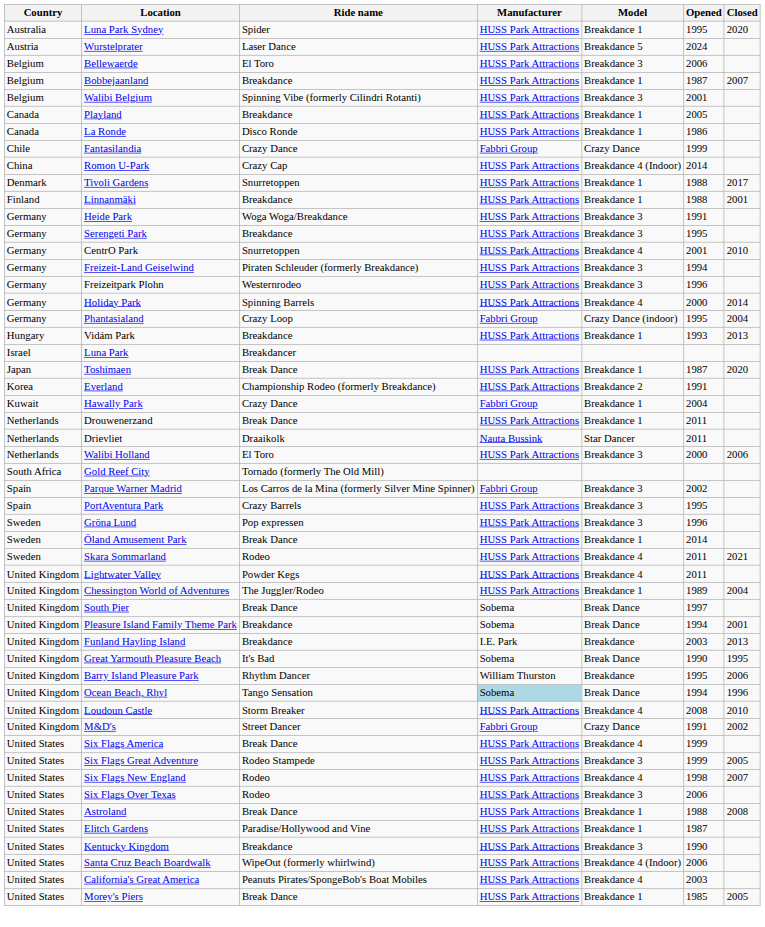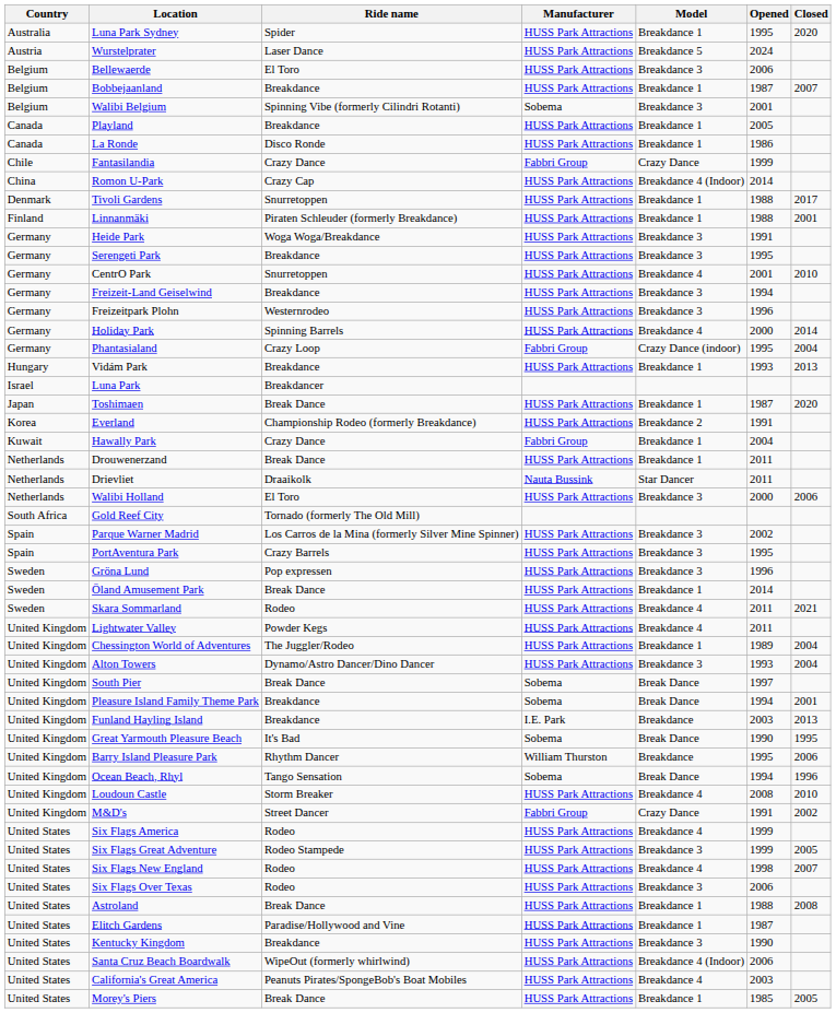 <table class="wikitable sortable">
 <tr>
 <th>Country</th>
 <th>Location</th>
 <th>Ride name</th>
 <th>Manufacturer</th>
 <th>Model</th>
 <th>Opened</th>
 <th>Closed</th>
 </tr>
 <tr>
 <td>Australia</td>
 <td><a href='#'>Luna Park Sydney</a></td>
 <td>Spider</td>
 <td><a href='#'>HUSS Park Attractions</a></td>
 <td>Breakdance 1</td>
 <td>1995</td>
 <td>2020</td>
 </tr>
 <tr>
 <td>Austria</td>
 <td><a href='#'>Wurstelprater</a></td>
 <td>Laser Dance</td>
 <td><a href='#'>HUSS Park Attractions</a></td>
 <td>Breakdance 5</td>
 <td>2024</td>
 <td></td>
 </tr>
 <tr>
 <td>Belgium</td>
 <td><a href='#'>Bellewaerde</a></td>
 <td>El Toro</td>
 <td><a href='#'>HUSS Park Attractions</a></td>
 <td>Breakdance 3</td>
 <td>2006</td>
 <td></td>
 </tr>
 <tr>
 <td>Belgium</td>
 <td><a href='#'>Bobbejaanland</a></td>
 <td>Breakdance</td>
 <td><a href='#'>HUSS Park Attractions</a></td>
 <td>Breakdance 1</td>
 <td>1987</td>
 <td>2007</td>
 </tr>
 <tr>
 <td>Belgium</td>
 <td><a href='#'>Walibi Belgium</a></td>
 <td>Spinning Vibe (formerly Cilindri Rotanti)</td>
-<td><a href='#'>HUSS Park Attractions</a></td>
+<td>Sobema</td>
 <td>Breakdance 3</td>
 <td>2001</td>
 <td></td>
 </tr>
 <tr>
 <td>Canada</td>
 <td><a href='#'>Playland</a></td>
 <td>Breakdance</td>
 <td><a href='#'>HUSS Park Attractions</a></td>
 <td>Breakdance 1</td>
 <td>2005</td>
 <td></td>
 </tr>
 <tr>
 <td>Canada</td>
 <td><a href='#'>La Ronde</a></td>
 <td>Disco Ronde</td>
 <td><a href='#'>HUSS Park Attractions</a></td>
 <td>Breakdance 1</td>
 <td>1986</td>
 <td></td>
 </tr>
 <tr>
 <td>Chile</td>
 <td><a href='#'>Fantasilandia</a></td>
 <td>Crazy Dance</td>
 <td><a href='#'>Fabbri Group</a></td>
 <td>Crazy Dance</td>
 <td>1999</td>
 <td></td>
 </tr>
 <tr>
 <td>China</td>
 <td><a href='#'>Romon U-Park</a></td>
 <td>Crazy Cap</td>
 <td><a href='#'>HUSS Park Attractions</a></td>
 <td>Breakdance 4 (Indoor)</td>
 <td>2014</td>
 <td></td>
 </tr>
 <tr>
 <td>Denmark</td>
 <td><a href='#'>Tivoli Gardens</a></td>
 <td>Snurretoppen</td>
 <td><a href='#'>HUSS Park Attractions</a></td>
 <td>Breakdance 1</td>
 <td>1988</td>
 <td>2017</td>
 </tr>
 <tr>
 <td>Finland</td>
 <td><a href='#'>Linnanmäki</a></td>
-<td>Breakdance</td>
+<td>Piraten Schleuder (formerly Breakdance)</td>
 <td><a href='#'>HUSS Park Attractions</a></td>
 <td>Breakdance 1</td>
 <td>1988</td>
 <td>2001</td>
 </tr>
 <tr>
 <td>Germany</td>
 <td><a href='#'>Heide Park</a></td>
 <td>Woga Woga/Breakdance</td>
 <td><a href='#'>HUSS Park Attractions</a></td>
 <td>Breakdance 3</td>
 <td>1991</td>
 <td></td>
 </tr>
 <tr>
 <td>Germany</td>
 <td><a href='#'>Serengeti Park</a></td>
 <td>Breakdance</td>
 <td><a href='#'>HUSS Park Attractions</a></td>
 <td>Breakdance 3</td>
 <td>1995</td>
 <td></td>
 </tr>
 <tr>
 <td>Germany</td>
 <td>CentrO Park</td>
 <td>Snurretoppen</td>
 <td><a href='#'>HUSS Park Attractions</a></td>
 <td>Breakdance 4</td>
 <td>2001</td>
 <td>2010</td>
 </tr>
 <tr>
 <td>Germany</td>
 <td><a href='#'>Freizeit-Land Geiselwind</a></td>
-<td>Piraten Schleuder (formerly Breakdance)</td>
+<td>Breakdance</td>
 <td><a href='#'>HUSS Park Attractions</a></td>
 <td>Breakdance 3</td>
 <td>1994</td>
 <td></td>
 </tr>
 <tr>
 <td>Germany</td>
 <td>Freizeitpark Plohn</td>
 <td>Westernrodeo</td>
 <td><a href='#'>HUSS Park Attractions</a></td>
 <td>Breakdance 3</td>
 <td>1996</td>
 <td></td>
 </tr>
 <tr>
 <td>Germany</td>
 <td><a href='#'>Holiday Park</a></td>
 <td>Spinning Barrels</td>
 <td><a href='#'>HUSS Park Attractions</a></td>
 <td>Breakdance 4</td>
 <td>2000</td>
 <td>2014</td>
 </tr>
 <tr>
 <td>Germany</td>
 <td><a href='#'>Phantasialand</a></td>
 <td>Crazy Loop</td>
 <td><a href='#'>Fabbri Group</a></td>
 <td>Crazy Dance (indoor)</td>
 <td>1995</td>
 <td>2004</td>
 </tr>
 <tr>
 <td>Hungary</td>
 <td>Vidám Park</td>
 <td>Breakdance</td>
 <td><a href='#'>HUSS Park Attractions</a></td>
 <td>Breakdance 1</td>
 <td>1993</td>
 <td>2013</td>
 </tr>
 <tr>
 <td>Israel</td>
 <td><a href='#'>Luna Park</a></td>
 <td>Breakdancer</td>
 <td></td>
 <td></td>
 <td></td>
 <td></td>
 </tr>
 <tr>
 <td>Japan</td>
 <td><a href='#'>Toshimaen</a></td>
 <td>Break Dance</td>
 <td><a href='#'>HUSS Park Attractions</a></td>
 <td>Breakdance 1</td>
 <td>1987</td>
 <td>2020</td>
 </tr>
 <tr>
 <td>Korea</td>
 <td><a href='#'>Everland</a></td>
 <td>Championship Rodeo (formerly Breakdance)</td>
 <td><a href='#'>HUSS Park Attractions</a></td>
 <td>Breakdance 2</td>
 <td>1991</td>
 <td></td>
 </tr>
 <tr>
 <td>Kuwait</td>
 <td><a href='#'>Hawally Park</a></td>
 <td>Crazy Dance</td>
 <td><a href='#'>Fabbri Group</a></td>
 <td>Breakdance 1</td>
 <td>2004</td>
 <td></td>
 </tr>
 <tr>
 <td>Netherlands</td>
 <td>Drouwenerzand</td>
 <td>Break Dance</td>
 <td><a href='#'>HUSS Park Attractions</a></td>
 <td>Breakdance 1</td>
 <td>2011</td>
 <td></td>
 </tr>
 <tr>
 <td>Netherlands</td>
 <td>Drievliet</td>
 <td>Draaikolk</td>
 <td><a href='#'>Nauta Bussink</a></td>
 <td>Star Dancer</td>
 <td>2011</td>
 <td></td>
 </tr>
 <tr>
 <td>Netherlands</td>
 <td><a href='#'>Walibi Holland</a></td>
 <td>El Toro</td>
 <td><a href='#'>HUSS Park Attractions</a></td>
 <td>Breakdance 3</td>
 <td>2000</td>
 <td>2006</td>
 </tr>
 <tr>
 <td>South Africa</td>
 <td><a href='#'>Gold Reef City</a></td>
 <td>Tornado (formerly The Old Mill)</td>
 <td></td>
 <td></td>
 <td></td>
 <td></td>
 </tr>
 <tr>
 <td>Spain</td>
 <td><a href='#'>Parque Warner Madrid</a></td>
 <td>Los Carros de la Mina (formerly Silver Mine Spinner)</td>
-<td><a href='#'>Fabbri Group</a></td>
+<td><a href='#'>HUSS Park Attractions</a></td>
 <td>Breakdance 3</td>
 <td>2002</td>
 <td></td>
 </tr>
 <tr>
 <td>Spain</td>
 <td><a href='#'>PortAventura Park</a></td>
 <td>Crazy Barrels</td>
 <td><a href='#'>HUSS Park Attractions</a></td>
 <td>Breakdance 3</td>
 <td>1995</td>
 <td></td>
 </tr>
 <tr>
 <td>Sweden</td>
 <td><a href='#'>Gröna Lund</a></td>
 <td>Pop expressen</td>
 <td><a href='#'>HUSS Park Attractions</a></td>
 <td>Breakdance 3</td>
 <td>1996</td>
 <td></td>
 </tr>
 <tr>
 <td>Sweden</td>
 <td><a href='#'>Öland Amusement Park</a></td>
 <td>Break Dance</td>
 <td><a href='#'>HUSS Park Attractions</a></td>
 <td>Breakdance 1</td>
 <td>2014</td>
 <td></td>
 </tr>
 <tr>
 <td>Sweden</td>
 <td><a href='#'>Skara Sommarland</a></td>
 <td>Rodeo</td>
 <td><a href='#'>HUSS Park Attractions</a></td>
 <td>Breakdance 4</td>
 <td>2011</td>
 <td>2021</td>
 </tr>
 <tr>
 <td>United Kingdom</td>
 <td><a href='#'>Lightwater Valley</a></td>
 <td>Powder Kegs</td>
 <td><a href='#'>HUSS Park Attractions</a></td>
 <td>Breakdance 4</td>
 <td>2011</td>
 <td></td>
 </tr>
 <tr>
 <td>United Kingdom</td>
 <td><a href='#'>Chessington World of Adventures</a></td>
 <td>The Juggler/Rodeo</td>
 <td><a href='#'>HUSS Park Attractions</a></td>
 <td>Breakdance 1</td>
 <td>1989</td>
 <td>2004</td>
 </tr>
 <tr>
 <td>United Kingdom</td>
+<td><a href='#'>Alton Towers</a></td>
+<td>Dynamo/Astro Dancer/Dino Dancer</td>
+<td><a href='#'>HUSS Park Attractions</a></td>
+<td>Breakdance 3</td>
+<td>1993</td>
+<td>2004 </td>
+</tr>
+<tr>
+<td>United Kingdom</td>
 <td><a href='#'>South Pier</a></td>
 <td>Break Dance</td>
 <td>Sobema</td>
 <td>Break Dance</td>
 <td>1997</td>
 <td></td>
 </tr>
 <tr>
 <td>United Kingdom</td>
 <td><a href='#'>Pleasure Island Family Theme Park</a></td>
 <td>Breakdance</td>
 <td>Sobema</td>
 <td>Break Dance</td>
 <td>1994</td>
 <td>2001</td>
 </tr>
 <tr>
 <td>United Kingdom</td>
 <td><a href='#'>Funland Hayling Island</a></td>
 <td>Breakdance</td>
 <td>I.E. Park</td>
 <td>Breakdance</td>
 <td>2003</td>
 <td>2013</td>
 </tr>
 <tr>
 <td>United Kingdom</td>
 <td><a href='#'>Great Yarmouth Pleasure Beach</a></td>
 <td>It's Bad</td>
 <td>Sobema</td>
 <td>Break Dance</td>
 <td>1990</td>
 <td>1995</td>
 </tr>
 <tr>
 <td>United Kingdom</td>
 <td><a href='#'>Barry Island Pleasure Park</a></td>
 <td>Rhythm Dancer</td>
 <td>William Thurston</td>
 <td>Breakdance</td>
 <td>1995</td>
 <td>2006</td>
 </tr>
 <tr>
 <td>United Kingdom</td>
 <td><a href='#'>Ocean Beach, Rhyl</a></td>
 <td>Tango Sensation</td>
-<td style="background: lightblue;">Sobema</td>
+<td>Sobema</td>
 <td>Break Dance</td>
 <td>1994</td>
 <td>1996</td>
 </tr>
 <tr>
 <td>United Kingdom</td>
 <td><a href='#'>Loudoun Castle</a></td>
 <td>Storm Breaker</td>
 <td><a href='#'>HUSS Park Attractions</a></td>
 <td>Breakdance 4</td>
 <td>2008</td>
 <td>2010</td>
 </tr>
 <tr>
 <td>United Kingdom</td>
 <td><a href='#'>M&D's</a></td>
 <td>Street Dancer</td>
 <td><a href='#'>Fabbri Group</a></td>
 <td>Crazy Dance</td>
 <td>1991</td>
 <td>2002</td>
 </tr>
 <tr>
 <td>United States</td>
 <td><a href='#'>Six Flags America</a></td>
-<td>Break Dance</td>
+<td>Rodeo</td>
 <td><a href='#'>HUSS Park Attractions</a></td>
 <td>Breakdance 4</td>
 <td>1999</td>
 <td></td>
 </tr>
 <tr>
 <td>United States</td>
 <td><a href='#'>Six Flags Great Adventure</a></td>
 <td>Rodeo Stampede</td>
 <td><a href='#'>HUSS Park Attractions</a></td>
 <td>Breakdance 3</td>
 <td>1999</td>
 <td>2005</td>
 </tr>
 <tr>
 <td>United States</td>
 <td><a href='#'>Six Flags New England</a></td>
 <td>Rodeo</td>
 <td><a href='#'>HUSS Park Attractions</a></td>
 <td>Breakdance 4</td>
 <td>1998</td>
 <td>2007</td>
 </tr>
 <tr>
 <td>United States</td>
 <td><a href='#'>Six Flags Over Texas</a></td>
 <td>Rodeo</td>
 <td><a href='#'>HUSS Park Attractions</a></td>
 <td>Breakdance 3</td>
 <td>2006</td>
 <td></td>
 </tr>
 <tr>
 <td>United States</td>
 <td><a href='#'>Astroland</a></td>
 <td>Break Dance</td>
 <td><a href='#'>HUSS Park Attractions</a></td>
 <td>Breakdance 1</td>
 <td>1988</td>
 <td>2008</td>
 </tr>
 <tr>
 <td>United States</td>
 <td><a href='#'>Elitch Gardens</a></td>
 <td>Paradise/Hollywood and Vine</td>
 <td><a href='#'>HUSS Park Attractions</a></td>
 <td>Breakdance 1</td>
 <td>1987</td>
 <td></td>
 </tr>
 <tr>
 <td>United States</td>
 <td><a href='#'>Kentucky Kingdom</a></td>
 <td>Breakdance</td>
 <td><a href='#'>HUSS Park Attractions</a></td>
 <td>Breakdance 3</td>
 <td>1990</td>
 <td></td>
 </tr>
 <tr>
 <td>United States</td>
 <td><a href='#'>Santa Cruz Beach Boardwalk</a></td>
 <td>WipeOut (formerly whirlwind)</td>
 <td><a href='#'>HUSS Park Attractions</a></td>
 <td>Breakdance 4 (Indoor)</td>
 <td>2006</td>
 <td></td>
 </tr>
 <tr>
 <td>United States</td>
 <td><a href='#'>California's Great America</a></td>
 <td>Peanuts Pirates/SpongeBob's Boat Mobiles</td>
 <td><a href='#'>HUSS Park Attractions</a></td>
 <td>Breakdance 4</td>
 <td>2003</td>
 <td></td>
 </tr>
 <tr>
 <td>United States</td>
 <td><a href='#'>Morey's Piers</a></td>
 <td>Break Dance</td>
 <td><a href='#'>HUSS Park Attractions</a></td>
 <td>Breakdance 1</td>
 <td>1985</td>
 <td>2005</td>
 </tr>
 </table>
